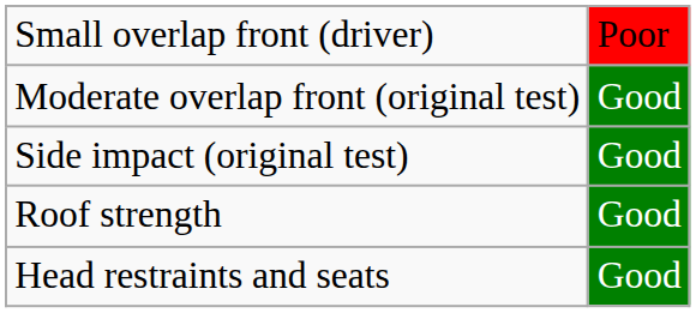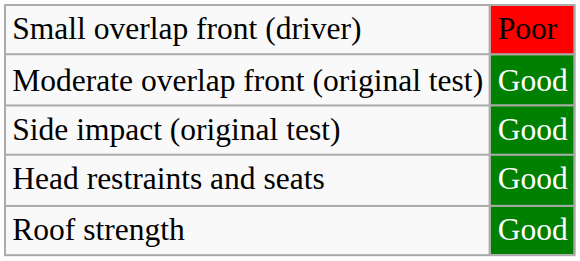 <table class="wikitable">
 <tr>
 <td>Small overlap front (driver)</td>
 <td style="color:black;background:red">Poor</td>
 </tr>
 <tr>
 <td>Moderate overlap front (original test)</td>
 <td style="color:white;background:green">Good</td>
 </tr>
 <tr>
 <td>Side impact (original test)</td>
 <td style="color:white;background:green">Good</td>
 </tr>
 <tr>
+<td>Head restraints and seats</td>
+<td style="color:white;background:green">Good</td>
+</tr>
+<tr>
 <td>Roof strength</td>
 <td style="color:white;background:green">Good</td>
 </tr>
-<tr>
-<td>Head restraints and seats</td>
-<td style="color:white;background:green">Good</td>
-</tr>
 </table>
